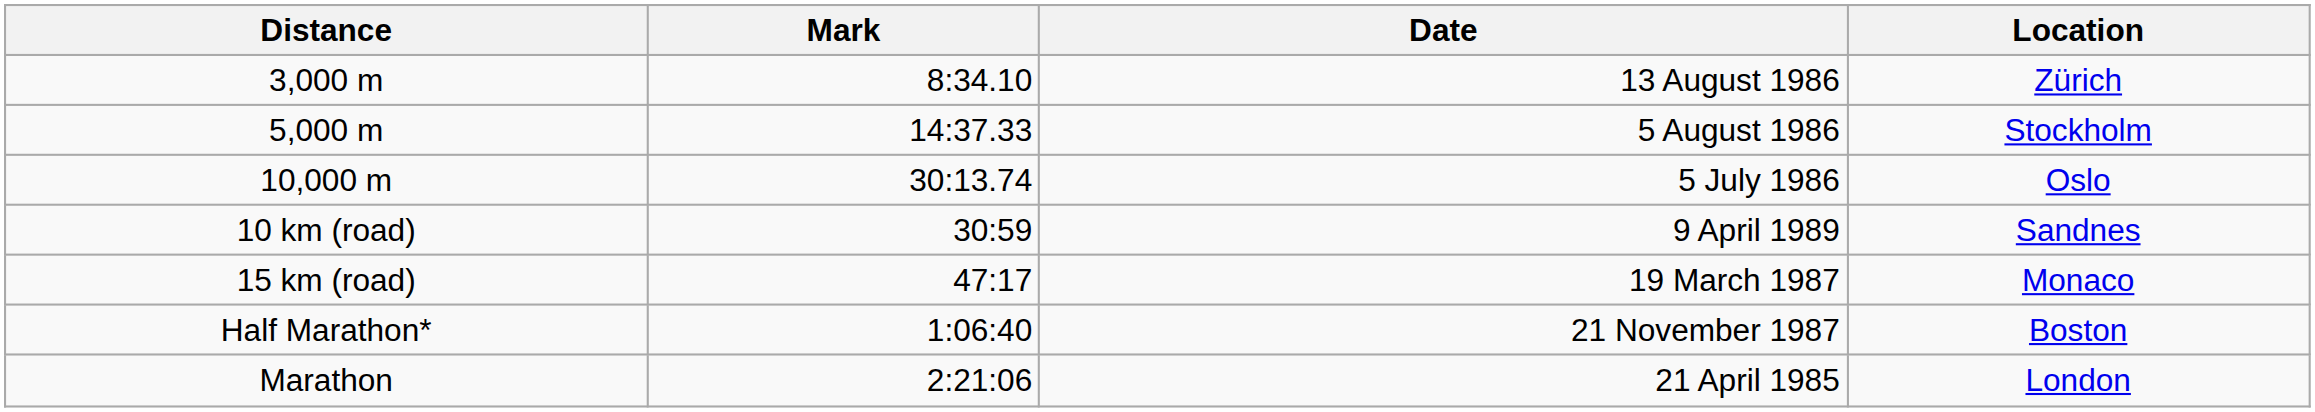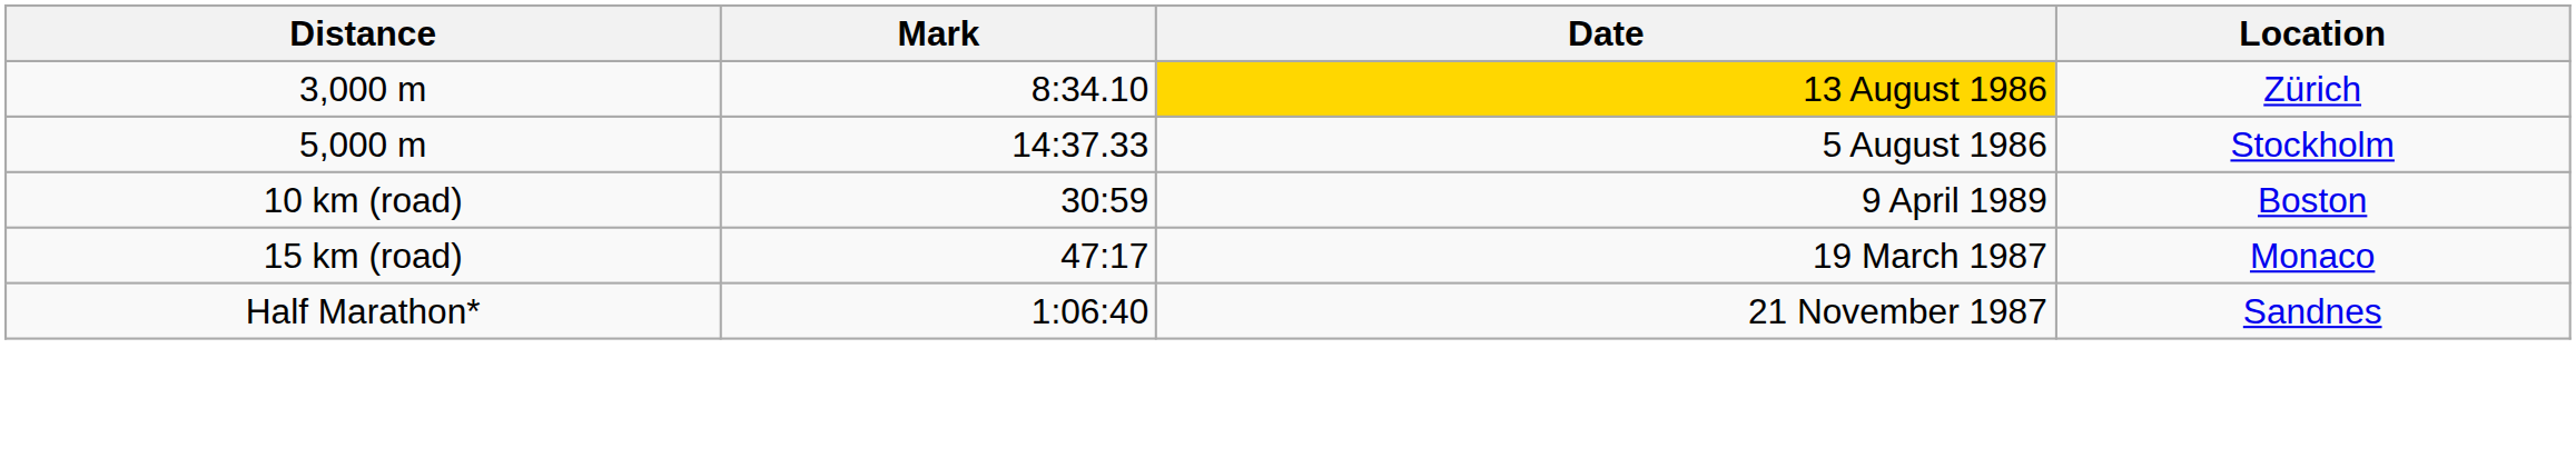 <table class="wikitable" style=" text-align:center; font-size:95%;" width="70%">
 <tr>
 <th>Distance</th>
 <th>Mark</th>
 <th>Date</th>
 <th>Location</th>
 </tr>
 <tr>
 <td>3,000 m</td>
 <td align=right>8:34.10</td>
-<td align=right>13 August 1986</td>
+<td align=right style="background: gold;">13 August 1986</td>
 <td><a href='#'>Zürich</a></td>
 </tr>
 <tr>
 <td>5,000 m</td>
 <td align=right>14:37.33</td>
 <td align=right>5 August 1986</td>
 <td><a href='#'>Stockholm</a></td>
 </tr>
 <tr>
-<td>10,000 m</td>
-<td align=right>30:13.74</td>
-<td align=right>5 July 1986</td>
-<td><a href='#'>Oslo</a></td>
-</tr>
-<tr>
 <td>10 km (road)</td>
 <td align=right>30:59</td>
 <td align=right>9 April 1989</td>
-<td><a href='#'>Sandnes</a></td>
+<td><a href='#'>Boston</a></td>
 </tr>
 <tr>
 <td>15 km (road)</td>
 <td align=right>47:17</td>
 <td align=right>19 March 1987</td>
 <td><a href='#'>Monaco</a></td>
 </tr>
 <tr>
 <td>Half Marathon*</td>
 <td align=right>1:06:40</td>
 <td align=right>21 November 1987</td>
-<td><a href='#'>Boston</a></td>
-</tr>
-<tr>
-<td>Marathon</td>
-<td align=right>2:21:06</td>
-<td align=right>21 April 1985</td>
-<td><a href='#'>London</a></td>
+<td><a href='#'>Sandnes</a></td>
 </tr>
 </table>
